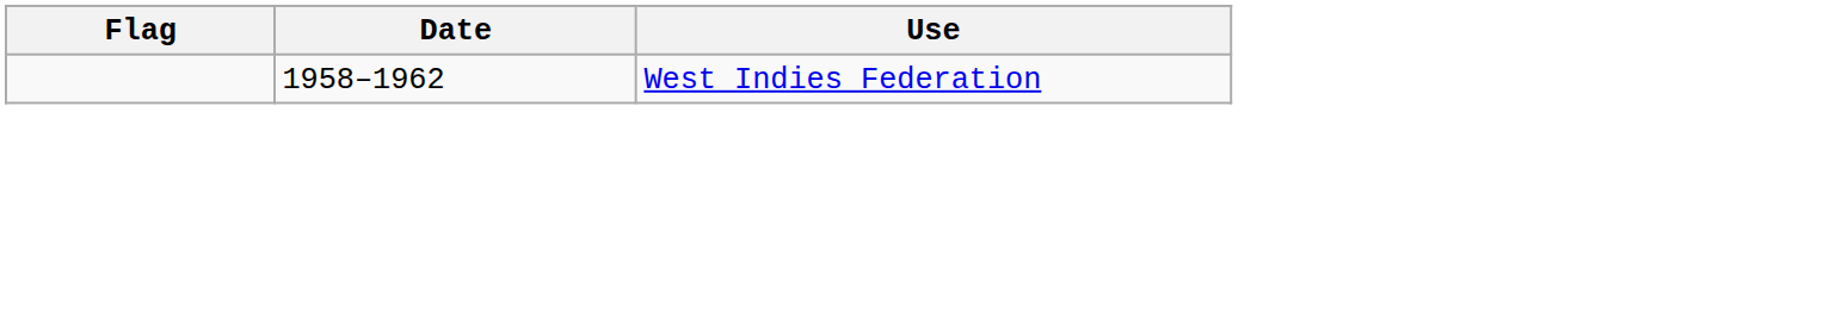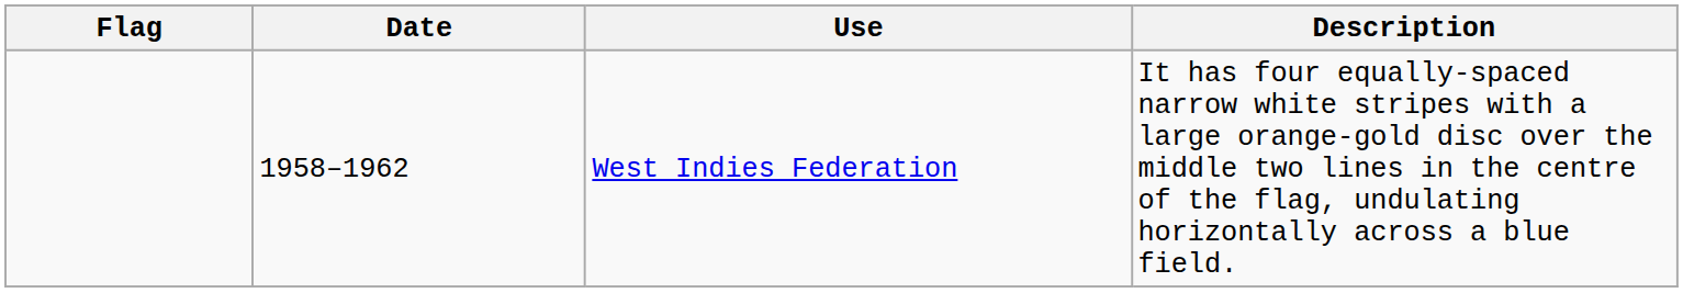 <table class="wikitable">
 <tr style="background:#efefef;">
 <th style="width:110px;">Flag</th>
 <th style="width:150px;">Date</th>
 <th style="width:250px;">Use</th>
+<th style="width:250px;">Description</th>
 </tr>
 <tr>
 <td></td>
 <td>1958–1962</td>
 <td><a href='#'>West Indies Federation</a></td>
+<td>It has four equally-spaced narrow white stripes with a large orange-gold disc over the middle two lines in the centre of the flag, undulating horizontally across a blue field.</td>
 </tr>
 </table>
